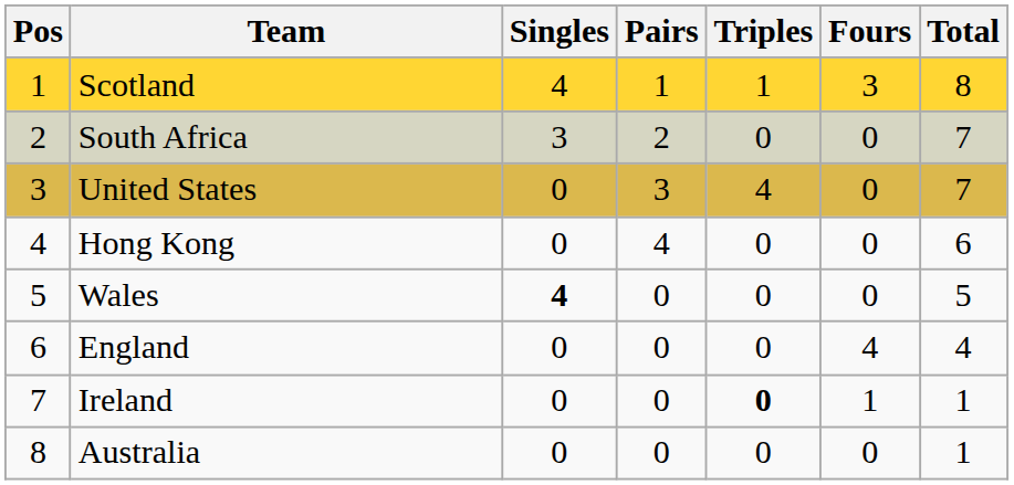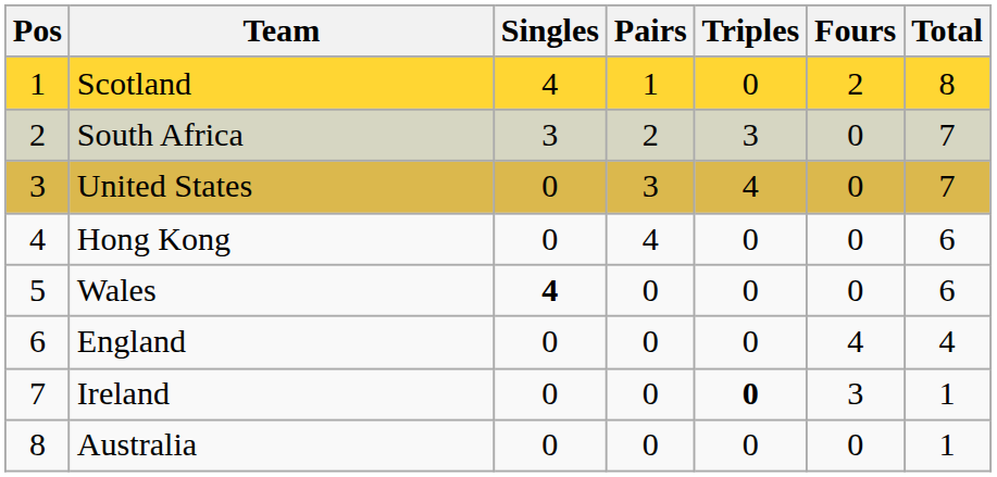 <table class="wikitable" style="font-size: 100%">
 <tr>
 <th width=20>Pos</th>
 <th width=200>Team</th>
 <th width=20>Singles</th>
 <th width=20>Pairs</th>
 <th width=20>Triples</th>
 <th width=20>Fours</th>
 <th width=20>Total</th>
 </tr>
 <tr align=center style="background: #FFD633;">
 <td>1</td>
 <td align="left"> Scotland</td>
 <td>4</td>
 <td>1</td>
-<td>1</td>
-<td>3</td>
+<td>0</td>
+<td>2</td>
 <td>8</td>
 </tr>
 <tr align=center style="background: #D6D6C2;">
 <td>2</td>
 <td align="left"> South Africa</td>
 <td>3</td>
 <td>2</td>
-<td>0</td>
+<td>3</td>
 <td>0</td>
 <td>7</td>
 </tr>
 <tr align=center style="background: #DBB84D;">
 <td>3</td>
 <td align="left"> United States</td>
 <td>0</td>
 <td>3</td>
 <td>4</td>
 <td>0</td>
 <td>7</td>
 </tr>
 <tr align=center>
 <td>4</td>
 <td align="left"> Hong Kong</td>
 <td>0</td>
 <td>4</td>
 <td>0</td>
 <td>0</td>
 <td>6</td>
 </tr>
 <tr align=center>
 <td>5</td>
 <td align="left"> Wales</td>
 <td><strong>4</strong></td>
 <td>0</td>
 <td>0</td>
 <td>0</td>
-<td>5</td>
+<td>6</td>
 </tr>
 <tr align=center>
 <td>6</td>
 <td align="left"> England</td>
 <td>0</td>
 <td>0</td>
 <td>0</td>
 <td>4</td>
 <td>4</td>
 </tr>
 <tr align=center>
 <td>7</td>
 <td align="left"> Ireland</td>
 <td>0</td>
 <td>0</td>
 <td><strong>0</strong></td>
-<td>1</td>
+<td>3</td>
 <td>1</td>
 </tr>
 <tr align=center>
 <td>8</td>
 <td align="left"> Australia</td>
 <td>0</td>
 <td>0</td>
 <td>0</td>
 <td>0</td>
 <td>1</td>
 </tr>
 </table>
